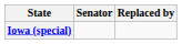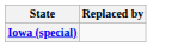 <table class="wikitable sortable plainrowheaders">
 <tr>
 <th scope="col">State</th>
-<th scope="col">Senator</th>
 <th scope="col">Replaced by</th>
 </tr>
 <tr>
 <th><a href='#'>Iowa (special)</a></th>
 <td></td>
-<td></td>
 </tr>
 </table>
